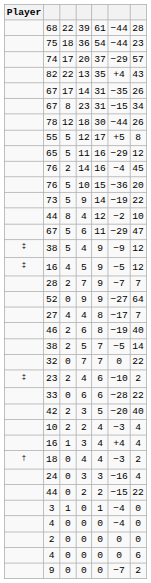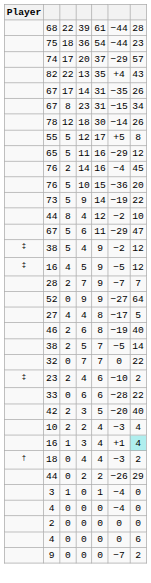 <table class="wikitable sortable" style="text-align:center;">
 <tr>
 <th>Player</th>
 <th></th>
 <th></th>
 <th></th>
 <th></th>
 <th data-sort-type="number"></th>
 <th></th>
 </tr>
 <tr>
 <td></td>
 <td>68</td>
 <td>22</td>
 <td>39</td>
 <td>61</td>
 <td>−44</td>
 <td>28</td>
 </tr>
 <tr>
 <td></td>
 <td>75</td>
 <td>18</td>
 <td>36</td>
 <td>54</td>
 <td>−44</td>
 <td>23</td>
 </tr>
 <tr>
 <td></td>
 <td>74</td>
 <td>17</td>
 <td>20</td>
 <td>37</td>
 <td>−29</td>
 <td>57</td>
 </tr>
 <tr>
 <td></td>
 <td>82</td>
 <td>22</td>
 <td>13</td>
 <td>35</td>
 <td>+4</td>
 <td>43</td>
 </tr>
 <tr>
 <td></td>
 <td>67</td>
 <td>17</td>
 <td>14</td>
 <td>31</td>
 <td>−35</td>
 <td>26</td>
 </tr>
 <tr>
 <td></td>
 <td>67</td>
 <td>8</td>
 <td>23</td>
 <td>31</td>
 <td>−15</td>
 <td>34</td>
 </tr>
 <tr>
 <td></td>
 <td>78</td>
 <td>12</td>
 <td>18</td>
 <td>30</td>
-<td>−44</td>
+<td>−14</td>
 <td>26</td>
 </tr>
 <tr>
 <td></td>
 <td>55</td>
 <td>5</td>
 <td>12</td>
 <td>17</td>
 <td>+5</td>
 <td>8</td>
 </tr>
 <tr>
 <td></td>
 <td>65</td>
 <td>5</td>
 <td>11</td>
 <td>16</td>
 <td>−29</td>
 <td>12</td>
 </tr>
 <tr>
 <td></td>
 <td>76</td>
 <td>2</td>
 <td>14</td>
 <td>16</td>
 <td>−4</td>
 <td>45</td>
 </tr>
 <tr>
 <td></td>
 <td>76</td>
 <td>5</td>
 <td>10</td>
 <td>15</td>
 <td>−36</td>
 <td>20</td>
 </tr>
 <tr>
 <td></td>
 <td>73</td>
 <td>5</td>
 <td>9</td>
 <td>14</td>
 <td>−19</td>
 <td>22</td>
 </tr>
 <tr>
 <td></td>
 <td>44</td>
 <td>8</td>
 <td>4</td>
 <td>12</td>
 <td>−2</td>
 <td>10</td>
 </tr>
 <tr>
 <td></td>
 <td>67</td>
 <td>5</td>
 <td>6</td>
 <td>11</td>
 <td>−29</td>
 <td>47</td>
 </tr>
 <tr>
 <td><sup>‡</sup></td>
 <td>38</td>
 <td>5</td>
 <td>4</td>
 <td>9</td>
-<td>−9</td>
+<td>−2</td>
 <td>12</td>
 </tr>
 <tr>
 <td><sup>‡</sup></td>
 <td>16</td>
 <td>4</td>
 <td>5</td>
 <td>9</td>
 <td>−5</td>
 <td>12</td>
 </tr>
 <tr>
 <td></td>
 <td>28</td>
 <td>2</td>
 <td>7</td>
 <td>9</td>
 <td>−7</td>
 <td>7</td>
 </tr>
 <tr>
 <td></td>
 <td>52</td>
 <td>0</td>
 <td>9</td>
 <td>9</td>
 <td>−27</td>
 <td>64</td>
 </tr>
 <tr>
 <td></td>
 <td>27</td>
 <td>4</td>
 <td>4</td>
 <td>8</td>
 <td>−17</td>
-<td>7</td>
+<td>5</td>
 </tr>
 <tr>
 <td></td>
 <td>46</td>
 <td>2</td>
 <td>6</td>
 <td>8</td>
 <td>−19</td>
 <td>40</td>
 </tr>
 <tr>
 <td></td>
 <td>38</td>
 <td>2</td>
 <td>5</td>
 <td>7</td>
 <td>−5</td>
 <td>14</td>
 </tr>
 <tr>
 <td></td>
 <td>32</td>
 <td>0</td>
 <td>7</td>
 <td>7</td>
 <td>0</td>
 <td>22</td>
 </tr>
 <tr>
 <td><sup>‡</sup></td>
 <td>23</td>
 <td>2</td>
 <td>4</td>
 <td>6</td>
 <td>−10</td>
 <td>2</td>
 </tr>
 <tr>
 <td></td>
 <td>33</td>
 <td>0</td>
 <td>6</td>
 <td>6</td>
 <td>−28</td>
 <td>22</td>
 </tr>
 <tr>
 <td></td>
 <td>42</td>
 <td>2</td>
 <td>3</td>
 <td>5</td>
 <td>−20</td>
 <td>40</td>
 </tr>
 <tr>
 <td></td>
 <td>10</td>
 <td>2</td>
 <td>2</td>
 <td>4</td>
 <td>−3</td>
 <td>4</td>
 </tr>
 <tr>
 <td></td>
 <td>16</td>
 <td>1</td>
 <td>3</td>
 <td>4</td>
-<td>+4</td>
-<td>4</td>
+<td>+1</td>
+<td style="background: paleturquoise;">4</td>
 </tr>
 <tr>
 <td><sup>†</sup></td>
 <td>18</td>
 <td>0</td>
 <td>4</td>
 <td>4</td>
 <td>−3</td>
 <td>2</td>
 </tr>
 <tr>
 <td></td>
-<td>24</td>
-<td>0</td>
-<td>3</td>
-<td>3</td>
-<td>−16</td>
-<td>4</td>
-</tr>
-<tr>
-<td></td>
 <td>44</td>
 <td>0</td>
 <td>2</td>
 <td>2</td>
-<td>−15</td>
-<td>22</td>
+<td>−26</td>
+<td>29</td>
 </tr>
 <tr>
 <td></td>
 <td>3</td>
 <td>1</td>
 <td>0</td>
 <td>1</td>
 <td>−4</td>
 <td>0</td>
 </tr>
 <tr>
 <td></td>
 <td>4</td>
 <td>0</td>
 <td>0</td>
 <td>0</td>
 <td>−4</td>
 <td>0</td>
 </tr>
 <tr>
 <td></td>
 <td>2</td>
 <td>0</td>
 <td>0</td>
 <td>0</td>
 <td>0</td>
 <td>0</td>
 </tr>
 <tr>
 <td></td>
 <td>4</td>
 <td>0</td>
 <td>0</td>
 <td>0</td>
 <td>0</td>
 <td>6</td>
 </tr>
 <tr>
 <td></td>
 <td>9</td>
 <td>0</td>
 <td>0</td>
 <td>0</td>
 <td>−7</td>
 <td>2</td>
 </tr>
 </table>
